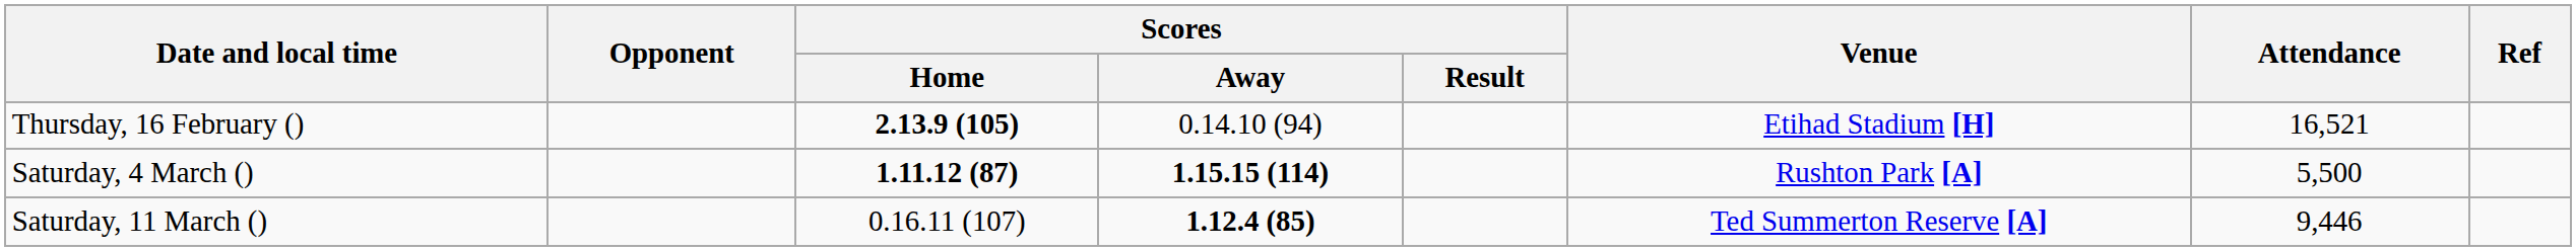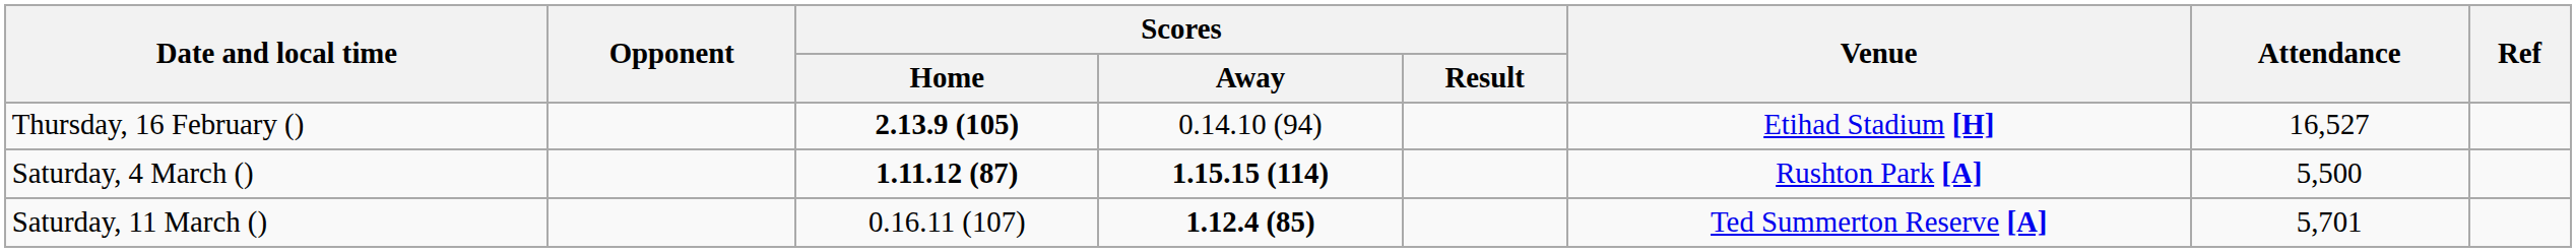 <table class="wikitable plainrowheaders" style="font-size:90%; width:100%; text-align:center;">
 <tr>
 <th scope="col" rowspan=2>Date and local time</th>
 <th scope="col" rowspan=2>Opponent</th>
 <th scope="col" colspan=3>Scores</th>
 <th scope="col" rowspan=2>Venue</th>
 <th scope="col" rowspan=2>Attendance</th>
 <th scope="col" rowspan=2>Ref</th>
 </tr>
 <tr>
 <th scope="col">Home</th>
 <th scope="col">Away</th>
 <th scope="col">Result</th>
 </tr>
 <tr>
 <td align=left>Thursday, 16 February ()</td>
 <td align=left></td>
 <td><strong>2.13.9 (105)</strong></td>
 <td>0.14.10 (94)</td>
 <td></td>
 <td><a href='#'>Etihad Stadium</a> <a href='#'><strong>[H]</strong></a></td>
-<td>16,521</td>
+<td>16,527</td>
 <td></td>
 </tr>
 <tr>
 <td align=left>Saturday, 4 March ()</td>
 <td align=left></td>
 <td><strong>1.11.12 (87)</strong></td>
 <td><strong>1.15.15 (114)</strong></td>
 <td></td>
 <td><a href='#'>Rushton Park</a> <a href='#'><strong>[A]</strong></a></td>
 <td>5,500</td>
 <td></td>
 </tr>
 <tr>
 <td align=left>Saturday, 11 March ()</td>
 <td align=left></td>
 <td>0.16.11 (107)</td>
 <td><strong>1.12.4 (85)</strong></td>
 <td></td>
 <td><a href='#'>Ted Summerton Reserve</a> <a href='#'><strong>[A]</strong></a></td>
-<td>9,446</td>
+<td>5,701</td>
 <td></td>
 </tr>
 </table>
